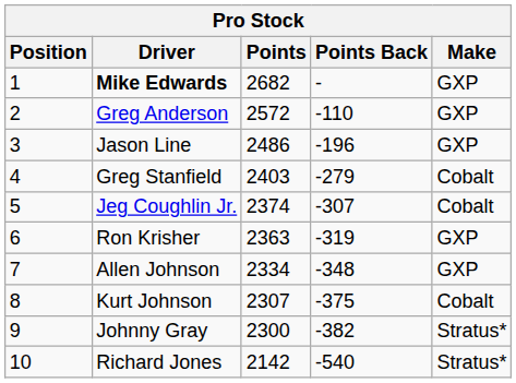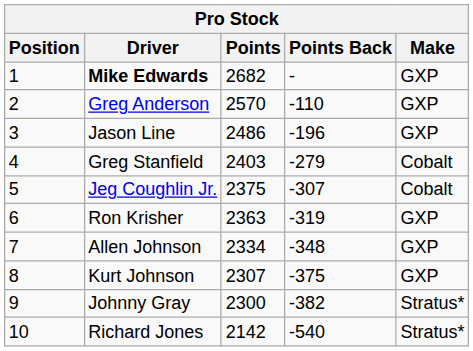 <table class="wikitable" style="font-size:90%;">
 <tr>
 <th colspan="5">Pro Stock</th>
 </tr>
 <tr>
 <th>Position</th>
 <th>Driver</th>
 <th>Points</th>
 <th>Points Back</th>
 <th>Make</th>
 </tr>
 <tr>
 <td>1</td>
 <td><strong>Mike Edwards</strong></td>
 <td>2682</td>
 <td>-</td>
 <td>GXP</td>
 </tr>
 <tr>
 <td>2</td>
 <td><a href='#'>Greg Anderson</a></td>
-<td>2572</td>
+<td>2570</td>
 <td>-110</td>
 <td>GXP</td>
 </tr>
 <tr>
 <td>3</td>
 <td>Jason Line</td>
 <td>2486</td>
 <td>-196</td>
 <td>GXP</td>
 </tr>
 <tr>
 <td>4</td>
 <td>Greg Stanfield</td>
 <td>2403</td>
 <td>-279</td>
 <td>Cobalt</td>
 </tr>
 <tr>
 <td>5</td>
 <td><a href='#'>Jeg Coughlin Jr.</a></td>
-<td>2374</td>
+<td>2375</td>
 <td>-307</td>
 <td>Cobalt</td>
 </tr>
 <tr>
 <td>6</td>
 <td>Ron Krisher</td>
 <td>2363</td>
 <td>-319</td>
 <td>GXP</td>
 </tr>
 <tr>
 <td>7</td>
 <td>Allen Johnson</td>
 <td>2334</td>
 <td>-348</td>
 <td>GXP</td>
 </tr>
 <tr>
 <td>8</td>
 <td>Kurt Johnson</td>
 <td>2307</td>
 <td>-375</td>
-<td>Cobalt</td>
+<td>GXP</td>
 </tr>
 <tr>
 <td>9</td>
 <td>Johnny Gray</td>
 <td>2300</td>
 <td>-382</td>
 <td>Stratus*</td>
 </tr>
 <tr>
 <td>10</td>
 <td>Richard Jones</td>
 <td>2142</td>
 <td>-540</td>
 <td>Stratus*</td>
 </tr>
 </table>
